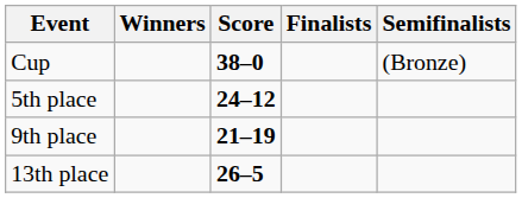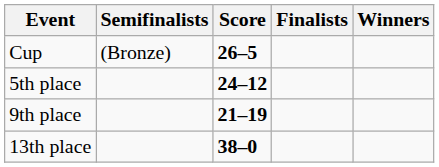 <table class="wikitable">
 <tr>
 <th>Event</th>
-<th>Winners</th>
+<th>Semifinalists</th>
 <th>Score</th>
 <th>Finalists</th>
-<th>Semifinalists</th>
+<th>Winners</th>
 </tr>
 <tr>
 <td>Cup</td>
+<td> (Bronze)<br></td>
+<td><strong>26–5</strong></td>
+<td></td>
 <td><strong></strong></td>
-<td><strong>38–0</strong></td>
-<td></td>
-<td> (Bronze)<br></td>
 </tr>
 <tr>
 <td>5th place</td>
-<td><strong></strong></td>
+<td><br></td>
 <td><strong>24–12</strong></td>
 <td></td>
-<td><br></td>
+<td><strong></strong></td>
 </tr>
 <tr>
 <td>9th place</td>
-<td><strong></strong></td>
+<td><br></td>
 <td><strong>21–19</strong></td>
 <td></td>
-<td><br></td>
+<td><strong></strong></td>
 </tr>
 <tr>
 <td>13th place</td>
+<td><br></td>
+<td><strong>38–0</strong></td>
+<td></td>
 <td><strong></strong></td>
-<td><strong>26–5</strong></td>
-<td></td>
-<td><br></td>
 </tr>
 </table>
